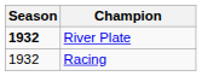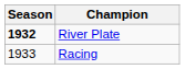 <table class="wikitable sortable">
 <tr>
 <th width=50px>Season</th>
 <th width=150px>Champion</th>
 </tr>
 <tr>
 <td><strong>1932</strong></td>
 <td><a href='#'>River Plate</a></td>
 </tr>
 <tr>
-<td>1932</td>
+<td>1933</td>
 <td><a href='#'>Racing</a></td>
 </tr>
 </table>
